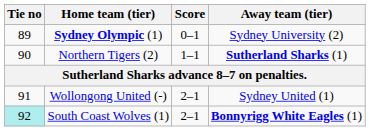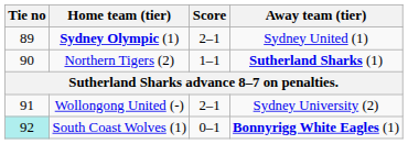 <table class="wikitable" style="text-align:center">
 <tr>
 <th>Tie no</th>
 <th>Home team (tier)</th>
 <th>Score</th>
 <th>Away team (tier)</th>
 </tr>
 <tr>
 <td>89</td>
 <td><strong><a href='#'>Sydney Olympic</a></strong> (1)</td>
-<td>0–1</td>
-<td><a href='#'>Sydney University</a> (2)</td>
+<td>2–1</td>
+<td><a href='#'>Sydney United</a> (1)</td>
 </tr>
 <tr>
 <td>90</td>
 <td><a href='#'>Northern Tigers</a> (2)</td>
 <td>1–1</td>
 <td><strong><a href='#'>Sutherland Sharks</a></strong> (1)</td>
 </tr>
 <tr>
 <th colspan="5"><strong>Sutherland Sharks advance 8–7 on penalties.</strong></th>
 </tr>
 <tr>
 <td>91</td>
 <td><a href='#'>Wollongong United</a> (-)</td>
 <td>2–1</td>
-<td><a href='#'>Sydney United</a> (1)</td>
+<td><a href='#'>Sydney University</a> (2)</td>
 </tr>
 <tr>
 <td style="background: paleturquoise;">92</td>
 <td><a href='#'>South Coast Wolves</a> (1)</td>
-<td>2–1</td>
+<td>0–1</td>
 <td><strong><a href='#'>Bonnyrigg White Eagles</a></strong> (1)</td>
 </tr>
 </table>
